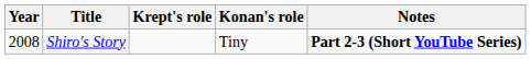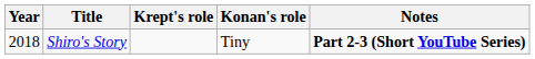 <table class="wikitable sortable">
 <tr>
 <th>Year</th>
 <th>Title</th>
 <th>Krept's role</th>
 <th>Konan's role</th>
 <th class="unsortable">Notes</th>
 </tr>
 <tr>
-<td>2008</td>
+<td>2018</td>
 <td><em><a href='#'>Shiro's Story</a></em></td>
 <td></td>
 <td>Tiny</td>
 <td><strong>Part 2-3 (Short <a href='#'>YouTube</a> Series)</strong></td>
 </tr>
 </table>
